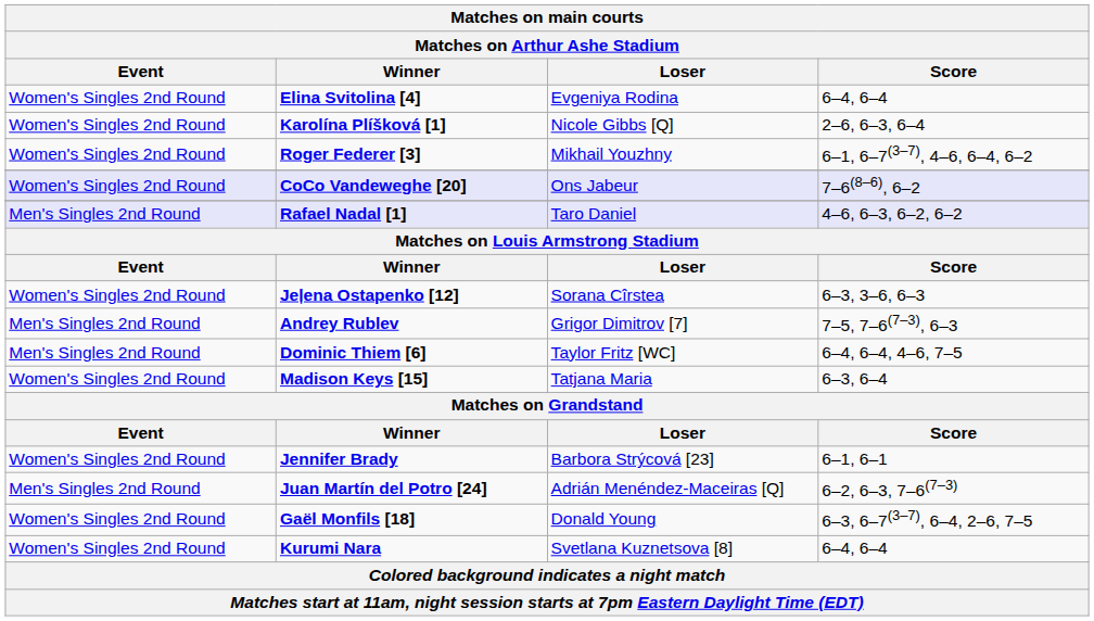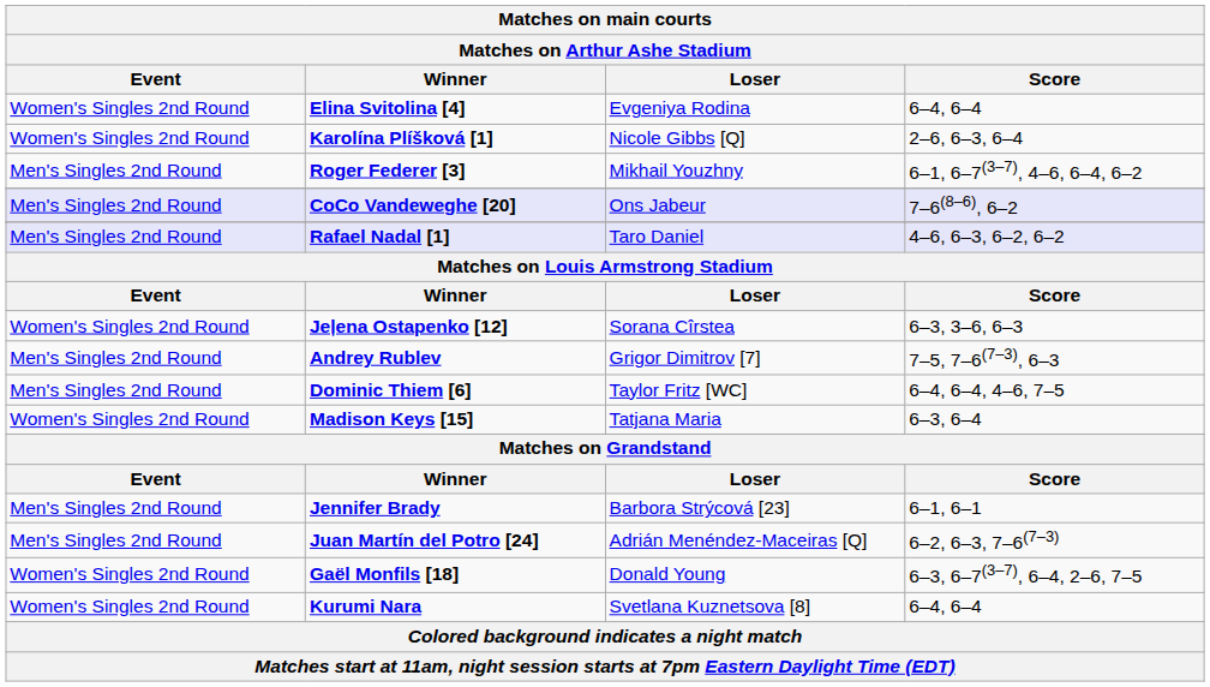 <table class="wikitable" style="margin:auto;">
 <tr>
 <th colspan="4" style="white-space:nowrap;">Matches on main courts</th>
 </tr>
 <tr>
 <th colspan="5">Matches on <a href='#'>Arthur Ashe Stadium</a></th>
 </tr>
 <tr>
 <th width=250>Event</th>
 <th width=250>Winner</th>
 <th width=250>Loser</th>
 <th width=250>Score</th>
 </tr>
 <tr>
 <td><a href='#'>Women's Singles 2nd Round</a></td>
 <td><strong> <a href='#'>Elina Svitolina</a> [4]</strong></td>
 <td> <a href='#'>Evgeniya Rodina</a></td>
 <td>6–4, 6–4</td>
 </tr>
 <tr>
 <td><a href='#'>Women's Singles 2nd Round</a></td>
 <td><strong> <a href='#'>Karolína Plíšková</a> [1]</strong></td>
 <td> <a href='#'>Nicole Gibbs</a> [Q]</td>
 <td>2–6, 6–3, 6–4</td>
 </tr>
 <tr>
-<td><a href='#'>Women's Singles 2nd Round</a></td>
+<td><a href='#'>Men's Singles 2nd Round</a></td>
 <td><strong>  <a href='#'>Roger Federer</a> [3]</strong></td>
 <td> <a href='#'>Mikhail Youzhny</a></td>
 <td>6–1, 6–7<sup>(3–7)</sup>, 4–6, 6–4, 6–2</td>
 </tr>
 <tr>
 </tr>
 <tr bgcolor="lavender">
-<td><a href='#'>Women's Singles 2nd Round</a></td>
+<td><a href='#'>Men's Singles 2nd Round</a></td>
 <td><strong> <a href='#'>CoCo Vandeweghe</a> [20]</strong></td>
 <td> <a href='#'>Ons Jabeur</a></td>
 <td>7–6<sup>(8–6)</sup>, 6–2</td>
 </tr>
 <tr>
 </tr>
 <tr bgcolor="lavender">
 <td><a href='#'>Men's Singles 2nd Round</a></td>
 <td><strong> <a href='#'>Rafael Nadal</a> [1]</strong></td>
 <td> <a href='#'>Taro Daniel</a></td>
 <td>4–6, 6–3, 6–2, 6–2</td>
 </tr>
 <tr>
 <th colspan="4">Matches on <a href='#'>Louis Armstrong Stadium</a></th>
 </tr>
 <tr>
 <th width=250>Event</th>
 <th width=250>Winner</th>
 <th width=250>Loser</th>
 <th width=250>Score</th>
 </tr>
 <tr>
 <td><a href='#'>Women's Singles 2nd Round</a></td>
 <td> <strong><a href='#'>Jeļena Ostapenko</a> [12]</strong></td>
 <td> <a href='#'>Sorana Cîrstea</a></td>
 <td>6–3, 3–6, 6–3</td>
 </tr>
 <tr>
 <td><a href='#'>Men's Singles 2nd Round</a></td>
 <td><strong> <a href='#'>Andrey Rublev</a></strong></td>
 <td> <a href='#'>Grigor Dimitrov</a> [7]</td>
 <td>7–5, 7–6<sup>(7–3)</sup>, 6–3</td>
 </tr>
 <tr>
 <td><a href='#'>Men's Singles 2nd Round</a></td>
 <td><strong> <a href='#'>Dominic Thiem</a> [6]</strong></td>
 <td> <a href='#'>Taylor Fritz</a> [WC]</td>
 <td>6–4, 6–4, 4–6, 7–5</td>
 </tr>
 <tr>
 <td><a href='#'>Women's Singles 2nd Round</a></td>
 <td><strong> <a href='#'>Madison Keys</a> [15]</strong></td>
 <td> <a href='#'>Tatjana Maria</a></td>
 <td>6–3, 6–4</td>
 </tr>
 <tr>
 <th colspan="4">Matches on <a href='#'>Grandstand</a></th>
 </tr>
 <tr>
 <th width=250>Event</th>
 <th width=250>Winner</th>
 <th width=250>Loser</th>
 <th width=250>Score</th>
 </tr>
 <tr>
-<td><a href='#'>Women's Singles 2nd Round</a></td>
+<td><a href='#'>Men's Singles 2nd Round</a></td>
 <td> <strong><a href='#'>Jennifer Brady</a></strong></td>
 <td> <a href='#'>Barbora Strýcová</a> [23]</td>
 <td>6–1, 6–1</td>
 </tr>
 <tr>
 <td><a href='#'>Men's Singles 2nd Round</a></td>
 <td><strong> <a href='#'>Juan Martín del Potro</a> [24]</strong></td>
 <td> <a href='#'>Adrián Menéndez-Maceiras</a> [Q]</td>
 <td>6–2, 6–3, 7–6<sup>(7–3)</sup></td>
 </tr>
 <tr>
 <td><a href='#'>Women's Singles 2nd Round</a></td>
 <td><strong> <a href='#'>Gaël Monfils</a> [18]</strong></td>
 <td> <a href='#'>Donald Young</a></td>
 <td>6–3, 6–7<sup>(3–7)</sup>, 6–4, 2–6, 7–5</td>
 </tr>
 <tr>
 <td><a href='#'>Women's Singles 2nd Round</a></td>
 <td><strong> <a href='#'>Kurumi Nara</a></strong></td>
 <td> <a href='#'>Svetlana Kuznetsova</a> [8]</td>
 <td>6–4, 6–4</td>
 </tr>
 <tr>
 <th colspan=4><em>Colored background indicates a night match</em></th>
 </tr>
 <tr>
 <th colspan=4><em>Matches start at 11am, night session starts at 7pm <a href='#'>Eastern Daylight Time (EDT)</a></em></th>
 </tr>
 </table>
